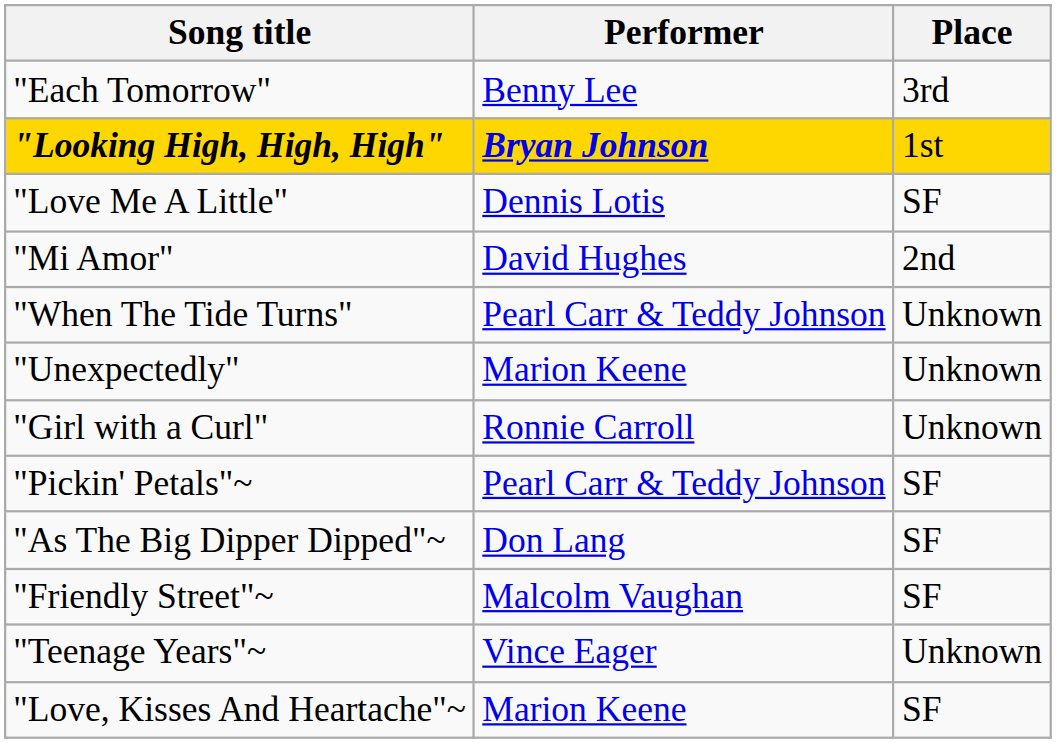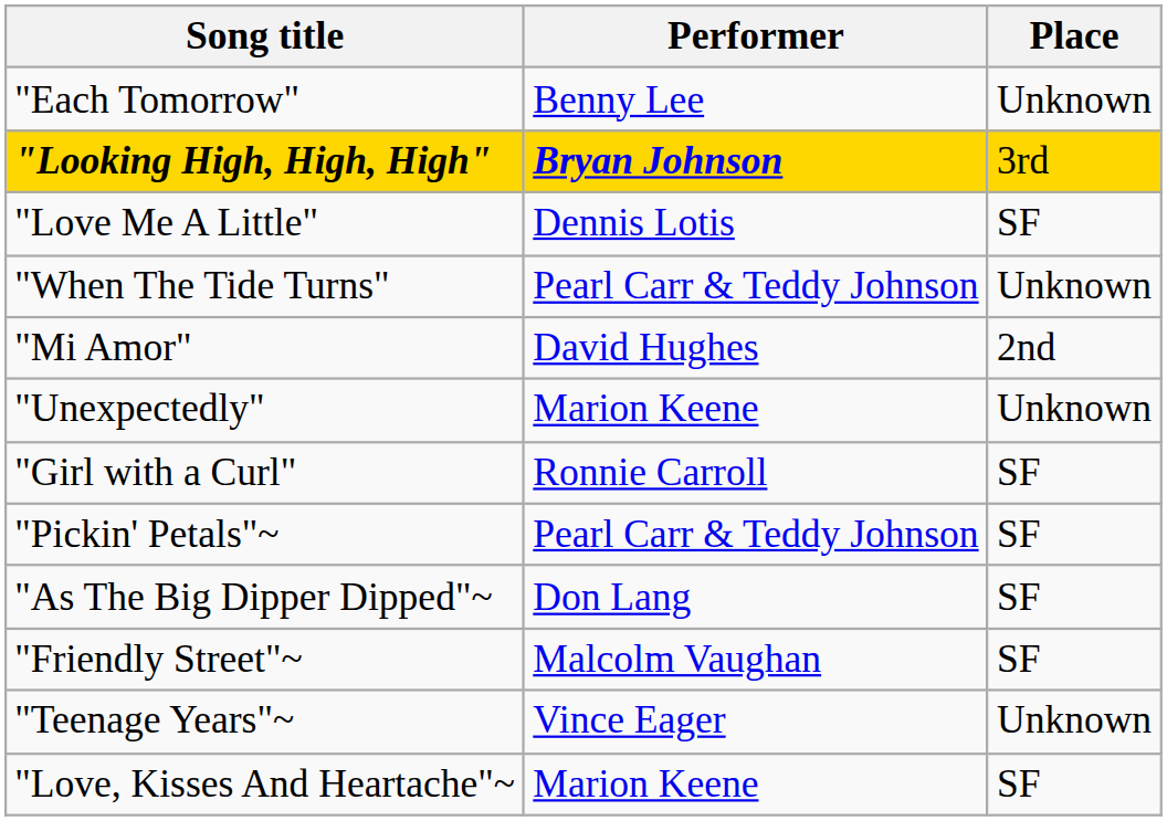 <table class="sortable wikitable">
 <tr>
 <th>Song title</th>
 <th>Performer</th>
 <th>Place</th>
 </tr>
 <tr>
 <td>"Each Tomorrow"</td>
 <td><a href='#'>Benny Lee</a></td>
-<td>3rd</td>
+<td>Unknown</td>
 </tr>
 <tr style="background:gold;">
 <td><strong><em>"Looking High, High, High"</em></strong></td>
 <td><strong><em><a href='#'>Bryan Johnson</a></em></strong></td>
-<td>1st</td>
+<td>3rd</td>
 </tr>
 <tr>
 <td>"Love Me A Little"</td>
 <td><a href='#'>Dennis Lotis</a></td>
 <td>SF</td>
 </tr>
 <tr>
+<td>"When The Tide Turns"</td>
+<td><a href='#'>Pearl Carr & Teddy Johnson</a></td>
+<td>Unknown</td>
+</tr>
+<tr>
 <td>"Mi Amor"</td>
 <td><a href='#'>David Hughes</a></td>
 <td>2nd</td>
-</tr>
-<tr>
-<td>"When The Tide Turns"</td>
-<td><a href='#'>Pearl Carr & Teddy Johnson</a></td>
-<td>Unknown</td>
 </tr>
 <tr>
 <td>"Unexpectedly"</td>
 <td><a href='#'>Marion Keene</a></td>
 <td>Unknown</td>
 </tr>
 <tr>
 <td>"Girl with a Curl"</td>
 <td><a href='#'>Ronnie Carroll</a></td>
-<td>Unknown</td>
+<td>SF</td>
 </tr>
 <tr>
 <td>"Pickin' Petals"~</td>
 <td><a href='#'>Pearl Carr & Teddy Johnson</a></td>
 <td>SF</td>
 </tr>
 <tr>
 <td>"As The Big Dipper Dipped"~</td>
 <td><a href='#'>Don Lang</a></td>
 <td>SF</td>
 </tr>
 <tr>
 <td>"Friendly Street"~</td>
 <td><a href='#'>Malcolm Vaughan</a></td>
 <td>SF</td>
 </tr>
 <tr>
 <td>"Teenage Years"~</td>
 <td><a href='#'>Vince Eager</a></td>
 <td>Unknown</td>
 </tr>
 <tr>
 <td>"Love, Kisses And Heartache"~</td>
 <td><a href='#'>Marion Keene</a></td>
 <td>SF</td>
 </tr>
 </table>
